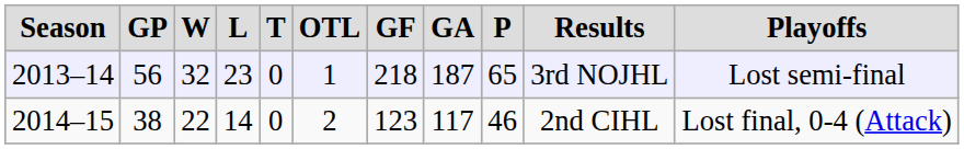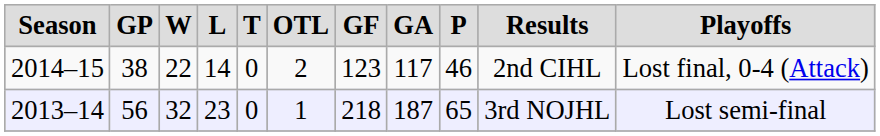 <table class="wikitable">
 <tr align="center"  bgcolor="#dddddd">
 <td><strong>Season</strong></td>
 <td><strong>GP</strong></td>
 <td><strong>W</strong></td>
 <td><strong>L</strong></td>
 <td><strong>T</strong></td>
 <td><strong>OTL</strong></td>
 <td><strong>GF</strong></td>
 <td><strong>GA</strong></td>
 <td><strong>P</strong></td>
 <td><strong>Results</strong></td>
 <td><strong>Playoffs</strong></td>
 </tr>
+<tr align="center">
+<td>2014–15</td>
+<td>38</td>
+<td>22</td>
+<td>14</td>
+<td>0</td>
+<td>2</td>
+<td>123</td>
+<td>117</td>
+<td>46</td>
+<td>2nd CIHL</td>
+<td>Lost final, 0-4 (<a href='#'>Attack</a>)</td>
+</tr>
 <tr align="center" bgcolor="#eeeeff">
 <td>2013–14</td>
 <td>56</td>
 <td>32</td>
 <td>23</td>
 <td>0</td>
 <td>1</td>
 <td>218</td>
 <td>187</td>
 <td>65</td>
 <td>3rd NOJHL</td>
 <td>Lost semi-final</td>
 </tr>
-<tr align="center">
-<td>2014–15</td>
-<td>38</td>
-<td>22</td>
-<td>14</td>
-<td>0</td>
-<td>2</td>
-<td>123</td>
-<td>117</td>
-<td>46</td>
-<td>2nd CIHL</td>
-<td>Lost final, 0-4 (<a href='#'>Attack</a>)</td>
-</tr>
 </table>
